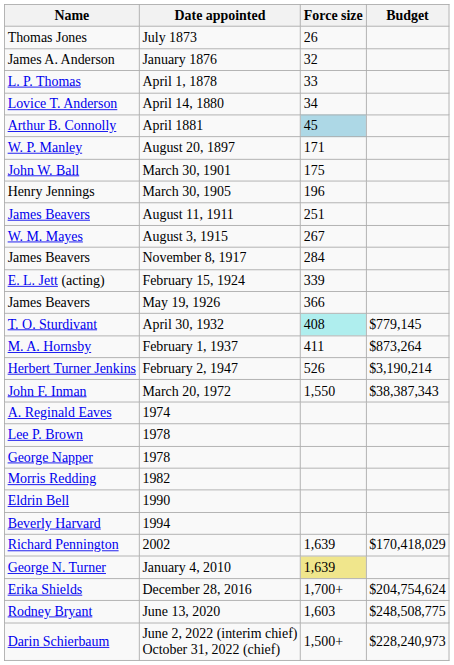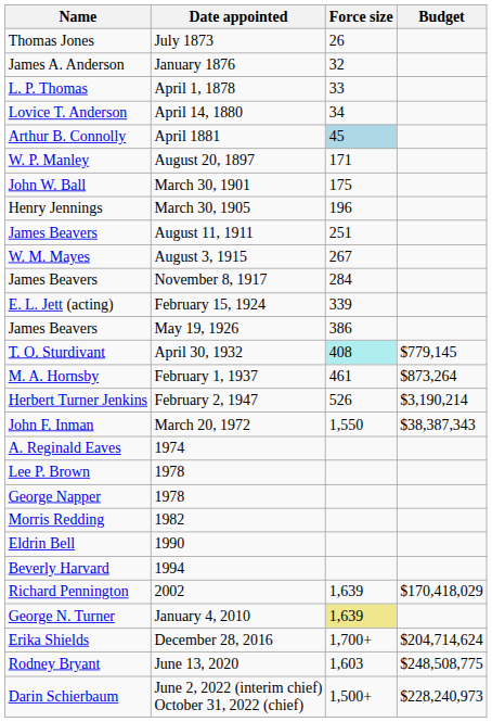 <table class="wikitable">
 <tr>
 <th>Name</th>
 <th>Date appointed</th>
 <th>Force size</th>
 <th>Budget</th>
 </tr>
 <tr>
 <td>Thomas Jones</td>
 <td>July 1873</td>
 <td>26</td>
 <td></td>
 </tr>
 <tr>
 <td>James A. Anderson</td>
 <td>January 1876</td>
 <td>32</td>
 <td></td>
 </tr>
 <tr>
 <td><a href='#'>L. P. Thomas</a></td>
 <td>April 1, 1878</td>
 <td>33</td>
 <td></td>
 </tr>
 <tr>
 <td><a href='#'>Lovice T. Anderson</a></td>
 <td>April 14, 1880</td>
 <td>34</td>
 <td></td>
 </tr>
 <tr>
 <td><a href='#'>Arthur B. Connolly</a></td>
 <td>April 1881</td>
 <td style="background: lightblue;">45</td>
 <td></td>
 </tr>
 <tr>
 <td><a href='#'>W. P. Manley</a></td>
 <td>August 20, 1897</td>
 <td>171</td>
 <td></td>
 </tr>
 <tr>
 <td><a href='#'>John W. Ball</a></td>
 <td>March 30, 1901</td>
 <td>175</td>
 <td></td>
 </tr>
 <tr>
 <td>Henry Jennings</td>
 <td>March 30, 1905</td>
 <td>196</td>
 <td></td>
 </tr>
 <tr>
 <td><a href='#'>James Beavers</a></td>
 <td>August 11, 1911</td>
 <td>251</td>
 <td></td>
 </tr>
 <tr>
 <td><a href='#'>W. M. Mayes</a></td>
 <td>August 3, 1915</td>
 <td>267</td>
 <td></td>
 </tr>
 <tr>
 <td>James Beavers</td>
 <td>November 8, 1917</td>
 <td>284</td>
 <td></td>
 </tr>
 <tr>
 <td><a href='#'>E. L. Jett</a> (acting)</td>
 <td>February 15, 1924</td>
 <td>339</td>
 <td></td>
 </tr>
 <tr>
 <td>James Beavers</td>
 <td>May 19, 1926</td>
-<td>366</td>
+<td>386</td>
 <td></td>
 </tr>
 <tr>
 <td><a href='#'>T. O. Sturdivant</a></td>
 <td>April 30, 1932</td>
 <td style="background: paleturquoise;">408</td>
 <td>$779,145</td>
 </tr>
 <tr>
 <td><a href='#'>M. A. Hornsby</a></td>
 <td>February 1, 1937</td>
-<td>411</td>
+<td>461</td>
 <td>$873,264</td>
 </tr>
 <tr>
 <td><a href='#'>Herbert Turner Jenkins</a></td>
 <td>February 2, 1947</td>
 <td>526</td>
 <td>$3,190,214</td>
 </tr>
 <tr>
 <td><a href='#'>John F. Inman</a></td>
 <td>March 20, 1972</td>
 <td>1,550</td>
 <td>$38,387,343</td>
 </tr>
 <tr>
 <td><a href='#'>A. Reginald Eaves</a></td>
 <td>1974</td>
 <td></td>
 <td></td>
 </tr>
 <tr>
 <td><a href='#'>Lee P. Brown</a></td>
 <td>1978</td>
 <td></td>
 <td></td>
 </tr>
 <tr>
 <td><a href='#'>George Napper</a></td>
 <td>1978</td>
 <td></td>
 <td></td>
 </tr>
 <tr>
 <td><a href='#'>Morris Redding</a></td>
 <td>1982</td>
 <td></td>
 <td></td>
 </tr>
 <tr>
 <td><a href='#'>Eldrin Bell</a></td>
 <td>1990</td>
 <td></td>
 <td></td>
 </tr>
 <tr>
 <td><a href='#'>Beverly Harvard</a></td>
 <td>1994</td>
 <td></td>
 <td></td>
 </tr>
 <tr>
 <td><a href='#'>Richard Pennington</a></td>
 <td>2002</td>
 <td>1,639</td>
 <td>$170,418,029</td>
 </tr>
 <tr>
 <td><a href='#'>George N. Turner</a></td>
 <td>January 4, 2010</td>
 <td style="background: khaki;">1,639</td>
 <td></td>
 </tr>
 <tr>
 <td><a href='#'>Erika Shields</a></td>
 <td>December 28, 2016</td>
 <td>1,700+</td>
-<td>$204,754,624</td>
+<td>$204,714,624</td>
 </tr>
 <tr>
 <td><a href='#'>Rodney Bryant</a></td>
 <td>June 13, 2020</td>
 <td>1,603</td>
 <td>$248,508,775</td>
 </tr>
 <tr>
 <td><a href='#'>Darin Schierbaum</a></td>
 <td>June 2, 2022 (interim chief)<br> October 31, 2022 (chief)</td>
 <td>1,500+</td>
 <td>$228,240,973</td>
 </tr>
 </table>
